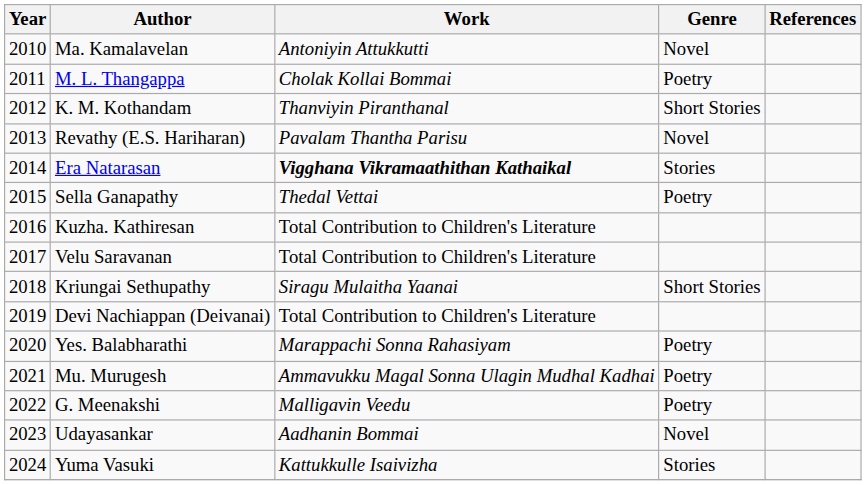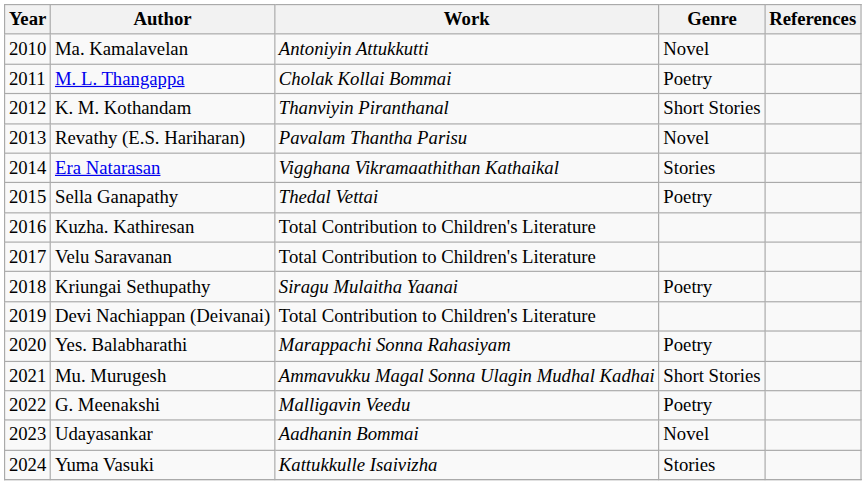 <table class="wikitable sortable">
 <tr>
 <th>Year</th>
 <th>Author</th>
 <th>Work</th>
 <th>Genre</th>
 <th class="unsortable">References</th>
 </tr>
 <tr>
 <td>2010</td>
 <td>Ma. Kamalavelan</td>
 <td><em>Antoniyin Attukkutti</em></td>
 <td>Novel</td>
 <td></td>
 </tr>
 <tr>
 <td>2011</td>
 <td><a href='#'>M. L. Thangappa</a></td>
 <td><em>Cholak Kollai Bommai</em></td>
 <td>Poetry</td>
 <td></td>
 </tr>
 <tr>
 <td>2012</td>
 <td>K. M. Kothandam</td>
 <td><em>Thanviyin Piranthanal</em></td>
 <td>Short Stories</td>
 <td></td>
 </tr>
 <tr>
 <td>2013</td>
 <td>Revathy (E.S. Hariharan)</td>
 <td><em>Pavalam Thantha Parisu</em></td>
 <td>Novel</td>
 <td></td>
 </tr>
 <tr>
 <td>2014</td>
 <td><a href='#'>Era Natarasan</a></td>
-<td><strong><em>Vigghana Vikramaathithan Kathaikal</em></strong></td>
+<td><em>Vigghana Vikramaathithan Kathaikal</em></td>
 <td>Stories</td>
 <td></td>
 </tr>
 <tr>
 <td>2015</td>
 <td>Sella Ganapathy</td>
 <td><em>Thedal Vettai</em></td>
 <td>Poetry</td>
 <td></td>
 </tr>
 <tr>
 <td>2016</td>
 <td>Kuzha. Kathiresan</td>
 <td>Total Contribution to Children's Literature</td>
 <td></td>
 <td></td>
 </tr>
 <tr>
 <td>2017</td>
 <td>Velu Saravanan</td>
 <td>Total Contribution to Children's Literature</td>
 <td></td>
 <td></td>
 </tr>
 <tr>
 <td>2018</td>
 <td>Kriungai Sethupathy</td>
 <td><em>Siragu Mulaitha Yaanai</em></td>
-<td>Short Stories</td>
+<td>Poetry</td>
 <td></td>
 </tr>
 <tr>
 <td>2019</td>
 <td>Devi Nachiappan (Deivanai)</td>
 <td>Total Contribution to Children's Literature</td>
 <td></td>
 <td></td>
 </tr>
 <tr>
 <td>2020</td>
 <td>Yes. Balabharathi</td>
 <td><em>Marappachi Sonna Rahasiyam</em></td>
 <td>Poetry</td>
 <td></td>
 </tr>
 <tr>
 <td>2021</td>
 <td>Mu. Murugesh</td>
 <td><em>Ammavukku Magal Sonna Ulagin Mudhal Kadhai</em></td>
-<td>Poetry</td>
+<td>Short Stories</td>
 <td></td>
 </tr>
 <tr>
 <td>2022</td>
 <td>G. Meenakshi</td>
 <td><em>Malligavin Veedu</em></td>
 <td>Poetry</td>
 <td></td>
 </tr>
 <tr>
 <td>2023</td>
 <td>Udayasankar</td>
 <td><em>Aadhanin Bommai</em></td>
 <td>Novel</td>
 <td></td>
 </tr>
 <tr>
 <td>2024</td>
 <td>Yuma Vasuki</td>
 <td><em>Kattukkulle Isaivizha</em></td>
 <td>Stories</td>
 <td></td>
 </tr>
 <tr>
 </tr>
 </table>
